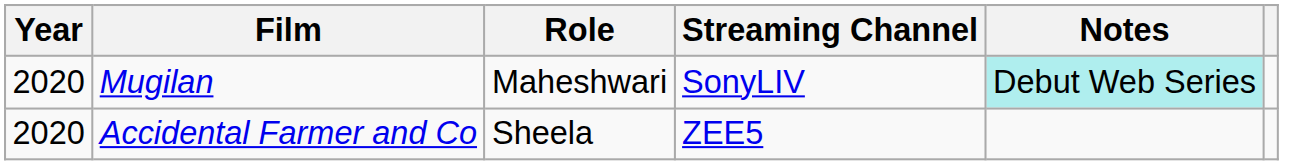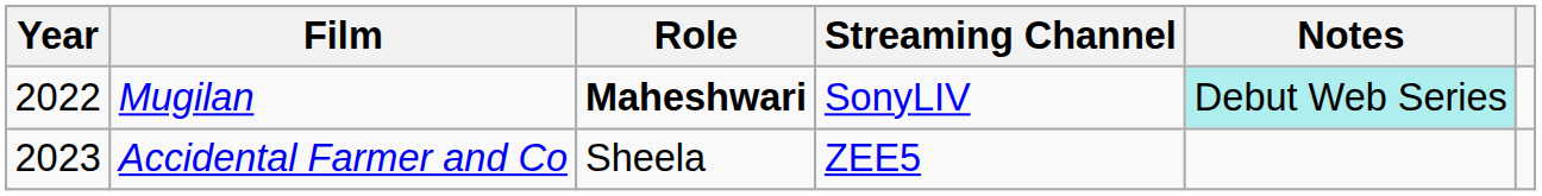 <table class="wikitable sortable">
 <tr>
 <th>Year</th>
 <th>Film</th>
 <th>Role</th>
 <th>Streaming Channel</th>
 <th>Notes</th>
 <th scope="col" class="unsortable"></th>
 </tr>
 <tr>
-<td>2020</td>
+<td>2022</td>
 <td><em><a href='#'>Mugilan</a></em></td>
-<td>Maheshwari</td>
+<td><strong>Maheshwari</strong></td>
 <td><a href='#'>SonyLIV</a></td>
 <td style="background: paleturquoise;">Debut Web Series</td>
 <td></td>
 </tr>
 <tr>
-<td>2020</td>
+<td>2023</td>
 <td><em><a href='#'>Accidental Farmer and Co</a></em></td>
 <td>Sheela</td>
 <td><a href='#'>ZEE5</a></td>
 <td></td>
 </tr>
 </table>
